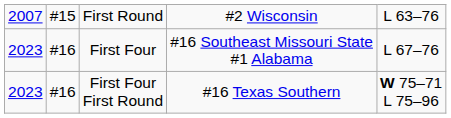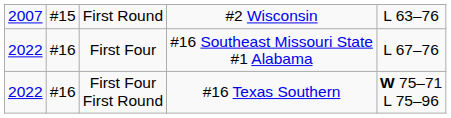 <table class="wikitable">
 <tr align="center">
 <td><a href='#'>2007</a></td>
 <td>#15</td>
 <td>First Round</td>
 <td>#2 <a href='#'>Wisconsin</a></td>
 <td>L 63–76</td>
 </tr>
 <tr align="center">
-<td><a href='#'>2023</a></td>
+<td><a href='#'>2022</a></td>
 <td>#16</td>
 <td>First Four</td>
 <td>#16 <a href='#'>Southeast Missouri State</a><br> #1 <a href='#'>Alabama</a></td>
 <td>L 67–76</td>
 </tr>
 <tr align="center">
-<td><a href='#'>2023</a></td>
+<td><a href='#'>2022</a></td>
 <td>#16</td>
 <td>First Four<br>First Round</td>
 <td>#16 <a href='#'>Texas Southern</a></td>
 <td><strong>W</strong> 75–71<br>L 75–96</td>
 </tr>
 </table>
